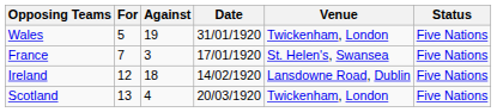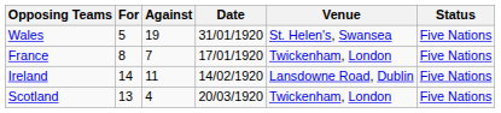 <table class="wikitable">
 <tr>
 <th>Opposing Teams</th>
 <th>For</th>
 <th>Against</th>
 <th>Date</th>
 <th>Venue</th>
 <th>Status</th>
 </tr>
 <tr>
 <td><a href='#'>Wales</a></td>
 <td>5</td>
 <td>19</td>
 <td>31/01/1920</td>
+<td><a href='#'>St. Helen's</a>, <a href='#'>Swansea</a></td>
+<td><a href='#'>Five Nations</a></td>
+</tr>
+<tr>
+<td><a href='#'>France</a></td>
+<td>8</td>
+<td>7</td>
+<td>17/01/1920</td>
 <td><a href='#'>Twickenham</a>, <a href='#'>London</a></td>
 <td><a href='#'>Five Nations</a></td>
 </tr>
 <tr>
-<td><a href='#'>France</a></td>
-<td>7</td>
-<td>3</td>
-<td>17/01/1920</td>
-<td><a href='#'>St. Helen's</a>, <a href='#'>Swansea</a></td>
-<td><a href='#'>Five Nations</a></td>
-</tr>
-<tr>
 <td><a href='#'>Ireland</a></td>
-<td>12</td>
-<td>18</td>
+<td>14</td>
+<td>11</td>
 <td>14/02/1920</td>
 <td><a href='#'>Lansdowne Road</a>, <a href='#'>Dublin</a></td>
 <td><a href='#'>Five Nations</a></td>
 </tr>
 <tr>
 <td><a href='#'>Scotland</a></td>
 <td>13</td>
 <td>4</td>
 <td>20/03/1920</td>
 <td><a href='#'>Twickenham</a>, <a href='#'>London</a></td>
 <td><a href='#'>Five Nations</a></td>
 </tr>
 </table>
